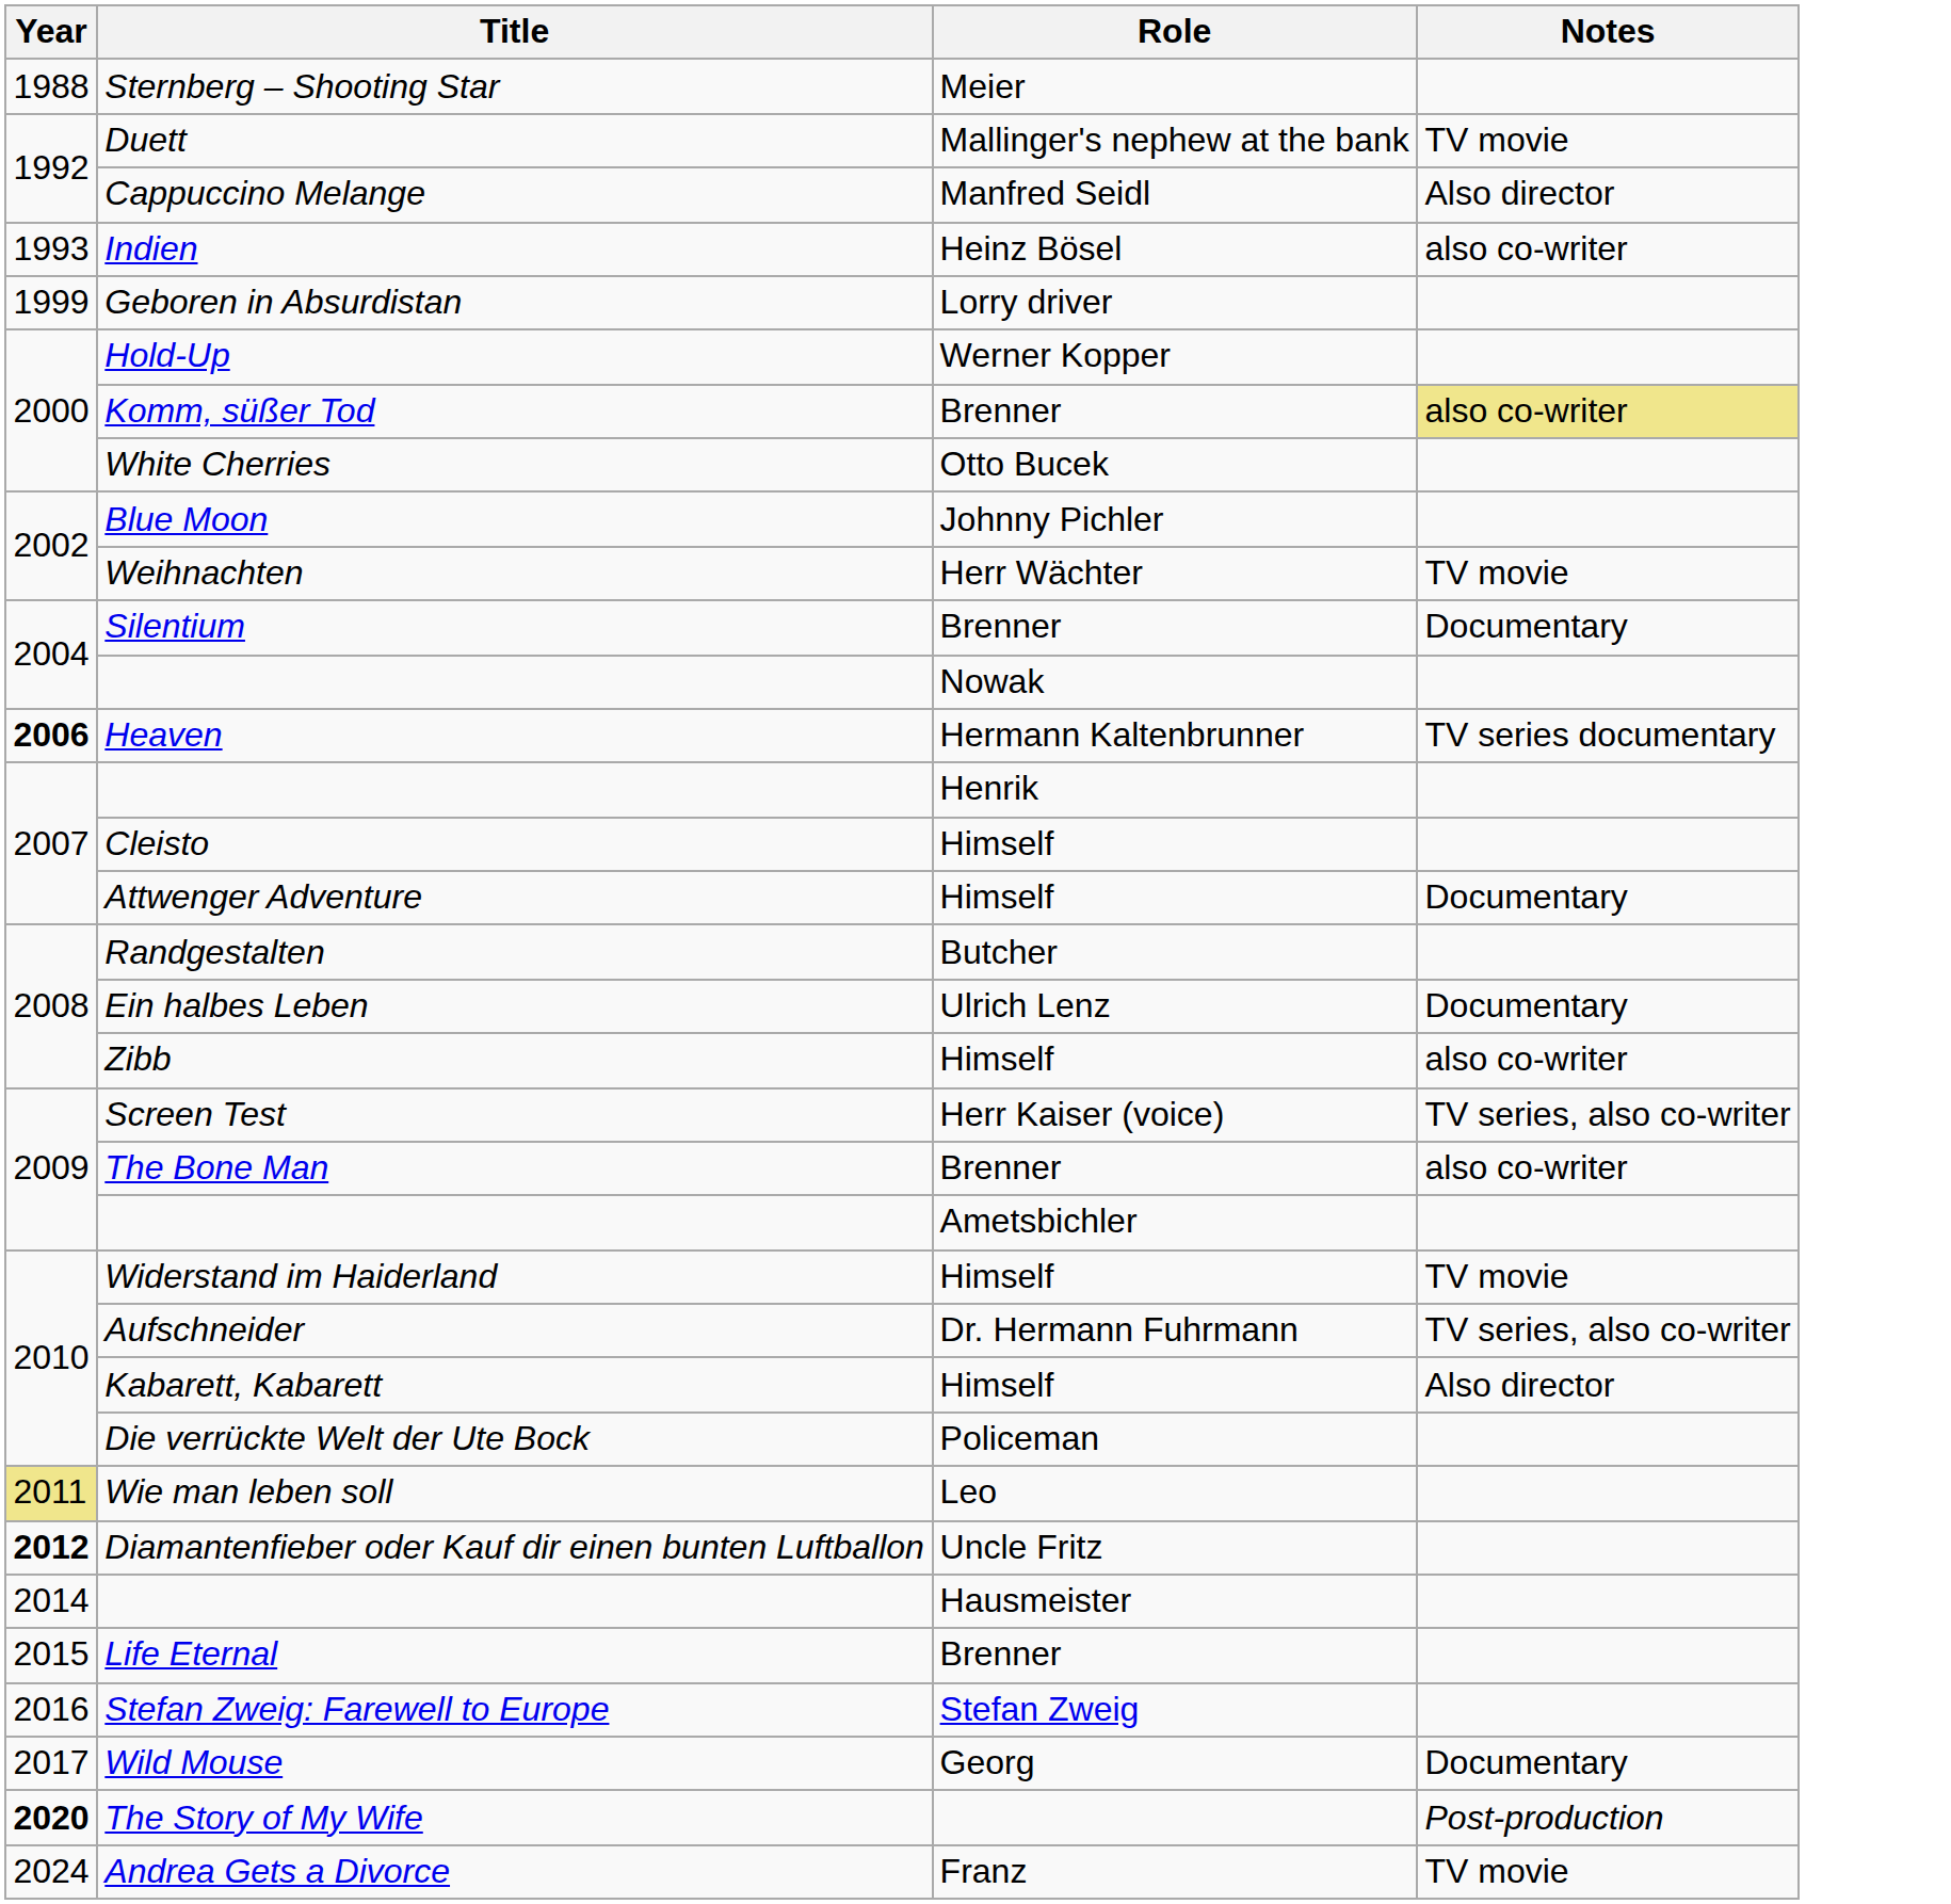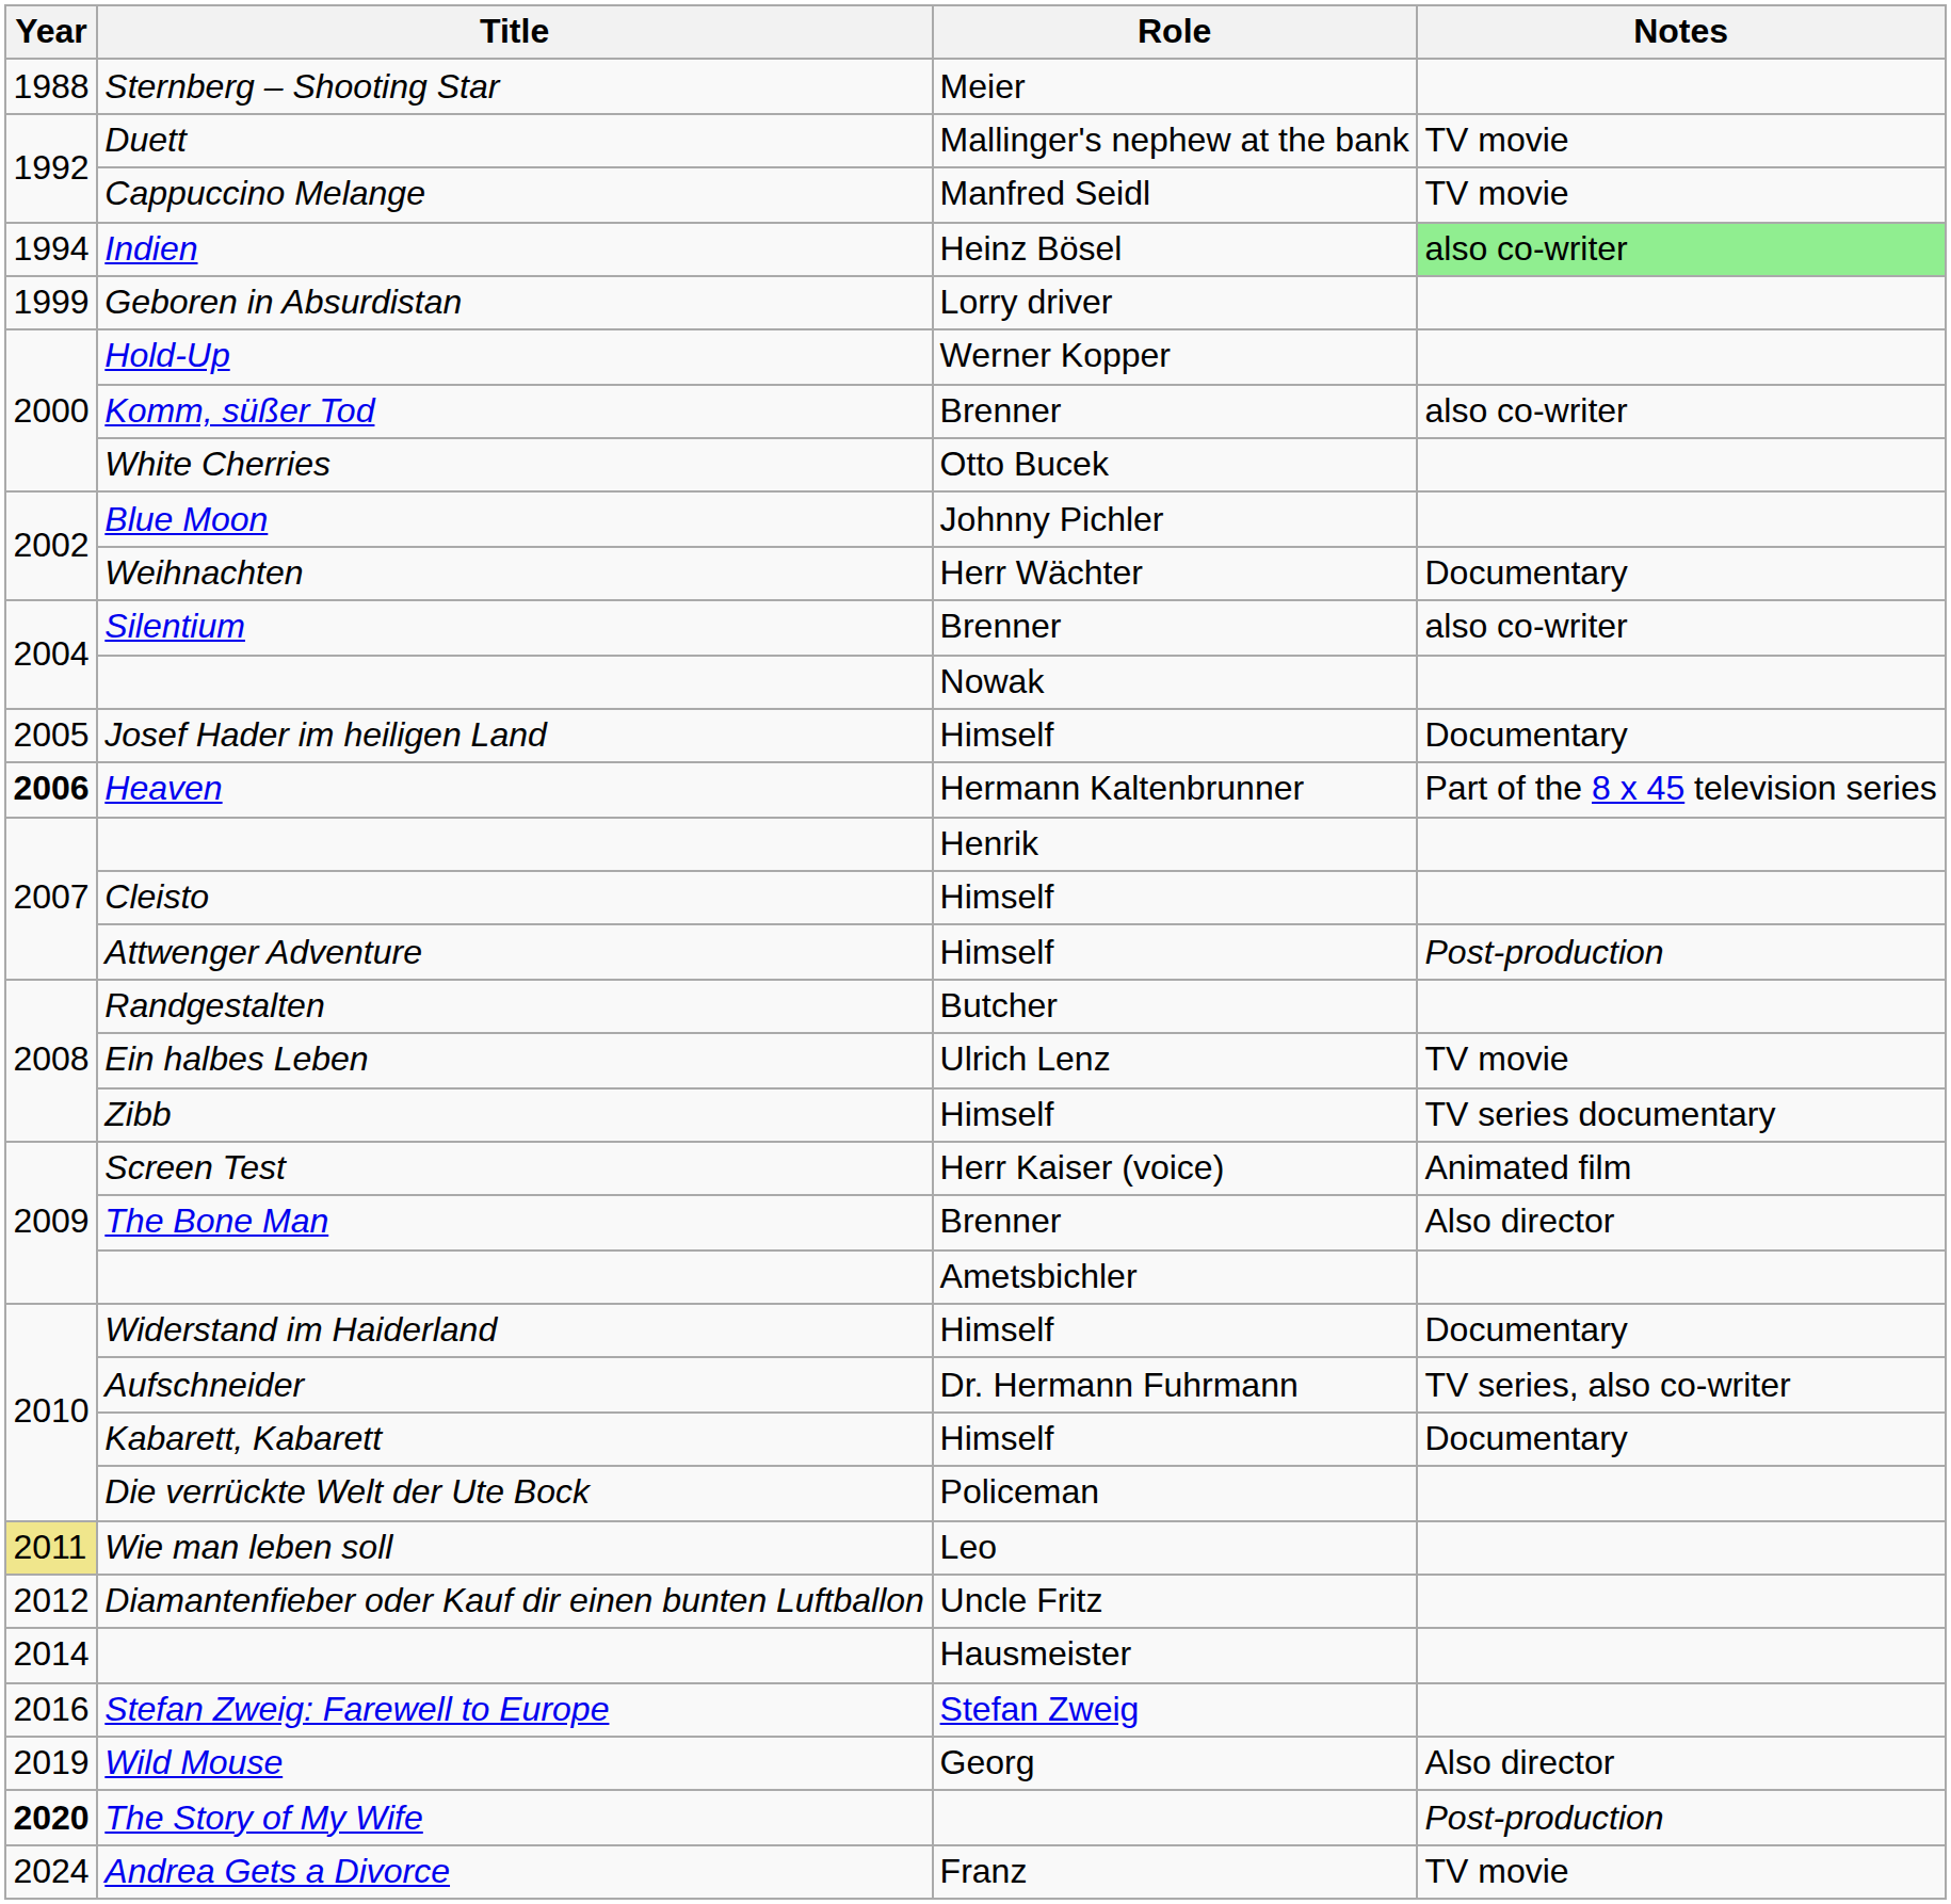 <table class="wikitable">
 <tr>
 <th>Year</th>
 <th>Title</th>
 <th>Role</th>
 <th class="unsortable">Notes</th>
 </tr>
 <tr>
 <td>1988</td>
 <td><em>Sternberg – Shooting Star</em></td>
 <td>Meier</td>
 <td></td>
 </tr>
 <tr>
 <td rowspan=2>1992</td>
 <td><em>Duett</em></td>
 <td>Mallinger's nephew at the bank</td>
 <td>TV movie</td>
 </tr>
 <tr>
 <td><em>Cappuccino Melange</em></td>
 <td>Manfred Seidl</td>
-<td>Also director</td>
+<td>TV movie</td>
 </tr>
 <tr>
-<td>1993</td>
+<td>1994</td>
 <td><em><a href='#'>Indien</a></em></td>
 <td>Heinz Bösel</td>
-<td>also co-writer</td>
+<td style="background: lightgreen;">also co-writer</td>
 </tr>
 <tr>
 <td>1999</td>
 <td><em>Geboren in Absurdistan</em></td>
 <td>Lorry driver</td>
 <td></td>
 </tr>
 <tr>
 <td rowspan=3>2000</td>
 <td><em><a href='#'>Hold-Up</a></em></td>
 <td>Werner Kopper</td>
 <td></td>
 </tr>
 <tr>
 <td><em><a href='#'>Komm, süßer Tod</a></em></td>
 <td>Brenner</td>
-<td style="background: khaki;">also co-writer</td>
+<td>also co-writer</td>
 </tr>
 <tr>
 <td><em>White Cherries</em></td>
 <td>Otto Bucek</td>
 <td></td>
 </tr>
 <tr>
 <td rowspan=2>2002</td>
 <td><em><a href='#'>Blue Moon</a></em></td>
 <td>Johnny Pichler</td>
 <td></td>
 </tr>
 <tr>
 <td><em>Weihnachten</em></td>
 <td>Herr Wächter</td>
-<td>TV movie</td>
+<td>Documentary</td>
 </tr>
 <tr>
 <td rowspan=2>2004</td>
 <td><em><a href='#'>Silentium</a></em></td>
 <td>Brenner</td>
-<td>Documentary</td>
+<td>also co-writer</td>
 </tr>
 <tr>
 <td><em></em></td>
 <td>Nowak</td>
 <td></td>
 </tr>
 <tr>
+<td>2005</td>
+<td><em>Josef Hader im heiligen Land</em></td>
+<td>Himself</td>
+<td>Documentary</td>
+</tr>
+<tr>
 <td><strong>2006</strong></td>
 <td><em><a href='#'>Heaven</a></em></td>
 <td>Hermann Kaltenbrunner</td>
-<td>TV series documentary</td>
+<td>Part of the <a href='#'>8 x 45</a> television series</td>
 </tr>
 <tr>
 <td rowspan=3>2007</td>
 <td><em></em></td>
 <td>Henrik</td>
 <td></td>
 </tr>
 <tr>
 <td><em>Cleisto</em></td>
 <td>Himself</td>
 <td></td>
 </tr>
 <tr>
 <td><em>Attwenger Adventure</em></td>
 <td>Himself</td>
-<td>Documentary</td>
+<td><em>Post-production</em></td>
 </tr>
 <tr>
 <td rowspan=3>2008</td>
 <td><em>Randgestalten</em></td>
 <td>Butcher</td>
 <td></td>
 </tr>
 <tr>
 <td><em>Ein halbes Leben</em></td>
 <td>Ulrich Lenz</td>
-<td>Documentary</td>
+<td>TV movie</td>
 </tr>
 <tr>
 <td><em>Zibb</em></td>
 <td>Himself</td>
-<td>also co-writer</td>
+<td>TV series documentary</td>
 </tr>
 <tr>
 <td rowspan=3>2009</td>
 <td><em>Screen Test</em></td>
 <td>Herr Kaiser (voice)</td>
-<td>TV series, also co-writer</td>
+<td>Animated film</td>
 </tr>
 <tr>
 <td><em><a href='#'>The Bone Man</a></em></td>
 <td>Brenner</td>
-<td>also co-writer</td>
+<td>Also director</td>
 </tr>
 <tr>
 <td><em></em></td>
 <td>Ametsbichler</td>
 <td></td>
 </tr>
 <tr>
 <td rowspan=4>2010</td>
 <td><em>Widerstand im Haiderland</em></td>
 <td>Himself</td>
-<td>TV movie</td>
+<td>Documentary</td>
 </tr>
 <tr>
 <td><em>Aufschneider</em></td>
 <td>Dr. Hermann Fuhrmann</td>
 <td>TV series, also co-writer</td>
 </tr>
 <tr>
 <td><em>Kabarett, Kabarett</em></td>
 <td>Himself</td>
-<td>Also director</td>
+<td>Documentary</td>
 </tr>
 <tr>
 <td><em>Die verrückte Welt der Ute Bock</em></td>
 <td>Policeman</td>
 <td></td>
 </tr>
 <tr>
 <td style="background: khaki;">2011</td>
 <td><em>Wie man leben soll</em></td>
 <td>Leo</td>
 <td></td>
 </tr>
 <tr>
-<td><strong>2012</strong></td>
+<td>2012</td>
 <td><em>Diamantenfieber oder Kauf dir einen bunten Luftballon</em></td>
 <td>Uncle Fritz</td>
 <td></td>
 </tr>
 <tr>
 <td>2014</td>
 <td><em></em></td>
 <td>Hausmeister</td>
 <td></td>
 </tr>
 <tr>
-<td>2015</td>
-<td><em><a href='#'>Life Eternal</a></em></td>
-<td>Brenner</td>
-<td></td>
-</tr>
-<tr>
 <td>2016</td>
 <td><em><a href='#'>Stefan Zweig: Farewell to Europe</a></em></td>
 <td><a href='#'>Stefan Zweig</a></td>
 <td></td>
 </tr>
 <tr>
-<td>2017</td>
+<td>2019</td>
 <td><em><a href='#'>Wild Mouse</a></em></td>
 <td>Georg</td>
-<td>Documentary</td>
+<td>Also director</td>
 </tr>
 <tr>
 <td><strong>2020</strong></td>
 <td><em><a href='#'>The Story of My Wife</a></em></td>
 <td></td>
 <td><em>Post-production</em></td>
 </tr>
 <tr>
 <td>2024</td>
 <td><em><a href='#'>Andrea Gets a Divorce</a></em></td>
 <td>Franz</td>
 <td>TV movie</td>
 </tr>
 <tr>
 </tr>
 </table>
